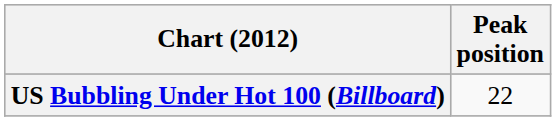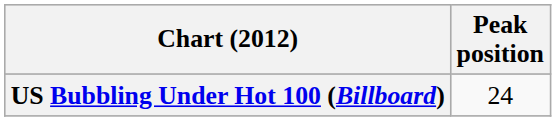 <table class="wikitable plainrowheaders">
 <tr>
 <th scope="col">Chart (2012)</th>
 <th scope="col">Peak<br>position</th>
 </tr>
 <tr>
 <th scope="row">US <a href='#'>Bubbling Under Hot 100</a> (<em><a href='#'>Billboard</a></em>)</th>
-<td align="center">22</td>
+<td align="center">24</td>
 </tr>
 </table>
